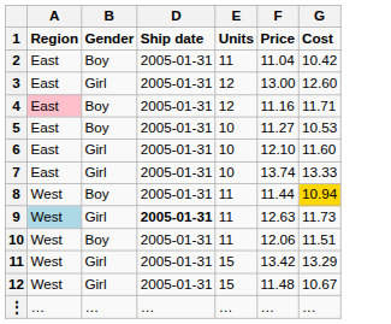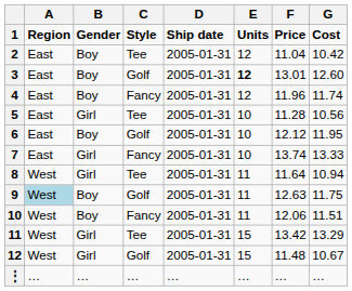 <table class="wikitable">
 <tr>
 <th></th>
 <th>A</th>
 <th>B</th>
+<th>C</th>
 <th>D</th>
 <th>E</th>
 <th>F</th>
 <th>G</th>
 </tr>
 <tr>
 <th>1</th>
 <td><strong>Region</strong></td>
 <td><strong>Gender</strong></td>
+<td><strong>Style</strong></td>
 <td><strong>Ship date</strong></td>
 <td><strong>Units</strong></td>
 <td><strong>Price</strong></td>
 <td><strong>Cost</strong></td>
 </tr>
 <tr>
 <th>2</th>
 <td>East</td>
 <td>Boy</td>
+<td>Tee</td>
 <td>2005-01-31</td>
-<td>11</td>
+<td>12</td>
 <td>11.04</td>
 <td>10.42</td>
 </tr>
 <tr>
 <th>3</th>
 <td>East</td>
-<td>Girl</td>
+<td>Boy</td>
+<td>Golf</td>
 <td>2005-01-31</td>
-<td>12</td>
-<td>13.00</td>
+<td><strong>12</strong></td>
+<td>13.01</td>
 <td>12.60</td>
 </tr>
 <tr>
 <th>4</th>
-<td style="background: pink;">East</td>
+<td>East</td>
 <td>Boy</td>
+<td>Fancy</td>
 <td>2005-01-31</td>
 <td>12</td>
-<td>11.16</td>
-<td>11.71</td>
+<td>11.96</td>
+<td>11.74</td>
 </tr>
 <tr>
 <th>5</th>
 <td>East</td>
-<td>Boy</td>
+<td>Girl</td>
+<td>Tee</td>
 <td>2005-01-31</td>
 <td>10</td>
-<td>11.27</td>
-<td>10.53</td>
+<td>11.28</td>
+<td>10.56</td>
 </tr>
 <tr>
 <th>6</th>
 <td>East</td>
-<td>Girl</td>
+<td>Boy</td>
+<td>Golf</td>
 <td>2005-01-31</td>
 <td>10</td>
-<td>12.10</td>
-<td>11.60</td>
+<td>12.12</td>
+<td>11.95</td>
 </tr>
 <tr>
 <th>7</th>
 <td>East</td>
 <td>Girl</td>
+<td>Fancy</td>
 <td>2005-01-31</td>
 <td>10</td>
 <td>13.74</td>
 <td>13.33</td>
 </tr>
 <tr>
 <th>8</th>
 <td>West</td>
-<td>Boy</td>
+<td>Girl</td>
+<td>Tee</td>
 <td>2005-01-31</td>
 <td>11</td>
-<td>11.44</td>
-<td style="background: gold;">10.94</td>
+<td>11.64</td>
+<td>10.94</td>
 </tr>
 <tr>
 <th>9</th>
 <td style="background: lightblue;">West</td>
-<td>Girl</td>
-<td><strong>2005-01-31</strong></td>
+<td>Boy</td>
+<td>Golf</td>
+<td>2005-01-31</td>
 <td>11</td>
 <td>12.63</td>
-<td>11.73</td>
+<td>11.75</td>
 </tr>
 <tr>
 <th>10</th>
 <td>West</td>
 <td>Boy</td>
+<td>Fancy</td>
 <td>2005-01-31</td>
 <td>11</td>
 <td>12.06</td>
 <td>11.51</td>
 </tr>
 <tr>
 <th>11</th>
 <td>West</td>
 <td>Girl</td>
+<td>Tee</td>
 <td>2005-01-31</td>
 <td>15</td>
 <td>13.42</td>
 <td>13.29</td>
 </tr>
 <tr>
 <th>12</th>
 <td>West</td>
 <td>Girl</td>
+<td>Golf</td>
 <td>2005-01-31</td>
 <td>15</td>
 <td>11.48</td>
 <td>10.67</td>
 </tr>
 <tr>
 <th>⋮</th>
 <td>…</td>
 <td>…</td>
 <td>…</td>
 <td>…</td>
 <td>…</td>
 <td>…</td>
+<td>…</td>
 </tr>
 </table>
